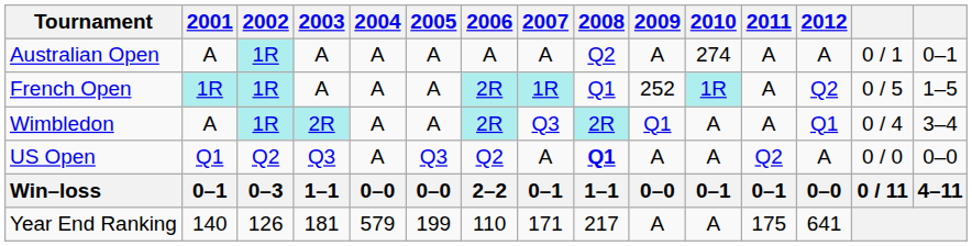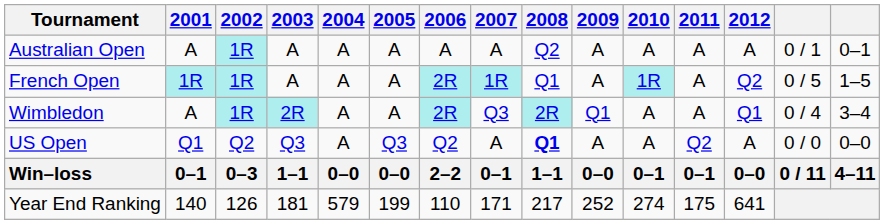 <table class=wikitable style=text-align:center;font-size:97%>
 <tr>
 <th>Tournament</th>
 <th><a href='#'>2001</a></th>
 <th><a href='#'>2002</a></th>
 <th><a href='#'>2003</a></th>
 <th><a href='#'>2004</a></th>
 <th><a href='#'>2005</a></th>
 <th><a href='#'>2006</a></th>
 <th><a href='#'>2007</a></th>
 <th><a href='#'>2008</a></th>
 <th><a href='#'>2009</a></th>
 <th><a href='#'>2010</a></th>
 <th><a href='#'>2011</a></th>
 <th><a href='#'>2012</a></th>
 <th></th>
 <th></th>
 </tr>
 <tr>
 <td align=left><a href='#'>Australian Open</a></td>
 <td>A</td>
 <td bgcolor=afeeee><a href='#'>1R</a></td>
 <td>A</td>
 <td>A</td>
 <td>A</td>
 <td>A</td>
 <td>A</td>
 <td><a href='#'>Q2</a></td>
 <td>A</td>
-<td>274</td>
+<td>A</td>
 <td>A</td>
 <td>A</td>
 <td>0 / 1</td>
 <td>0–1</td>
 </tr>
 <tr>
 <td align=left><a href='#'>French Open</a></td>
 <td bgcolor=afeeee><a href='#'>1R</a></td>
 <td bgcolor=afeeee><a href='#'>1R</a></td>
 <td>A</td>
 <td>A</td>
 <td>A</td>
 <td bgcolor=afeeee><a href='#'>2R</a></td>
 <td bgcolor=afeeee><a href='#'>1R</a></td>
 <td><a href='#'>Q1</a></td>
-<td>252</td>
+<td>A</td>
 <td bgcolor=afeeee><a href='#'>1R</a></td>
 <td>A</td>
 <td><a href='#'>Q2</a></td>
 <td>0 / 5</td>
 <td>1–5</td>
 </tr>
 <tr>
 <td align=left><a href='#'>Wimbledon</a></td>
 <td>A</td>
 <td bgcolor=afeeee><a href='#'>1R</a></td>
 <td bgcolor=afeeee><a href='#'>2R</a></td>
 <td>A</td>
 <td>A</td>
 <td bgcolor=afeeee><a href='#'>2R</a></td>
 <td><a href='#'>Q3</a></td>
 <td bgcolor=afeeee><a href='#'>2R</a></td>
 <td><a href='#'>Q1</a></td>
 <td>A</td>
 <td>A</td>
 <td><a href='#'>Q1</a></td>
 <td>0 / 4</td>
 <td>3–4</td>
 </tr>
 <tr>
 <td align=left><a href='#'>US Open</a></td>
 <td><a href='#'>Q1</a></td>
 <td><a href='#'>Q2</a></td>
 <td><a href='#'>Q3</a></td>
 <td>A</td>
 <td><a href='#'>Q3</a></td>
 <td><a href='#'>Q2</a></td>
 <td>A</td>
 <td><strong><a href='#'>Q1</a></strong></td>
 <td>A</td>
 <td>A</td>
 <td><a href='#'>Q2</a></td>
 <td>A</td>
 <td>0 / 0</td>
 <td>0–0</td>
 </tr>
 <tr>
 <th style=text-align:left>Win–loss</th>
 <th>0–1</th>
 <th>0–3</th>
 <th>1–1</th>
 <th>0–0</th>
 <th>0–0</th>
 <th>2–2</th>
 <th>0–1</th>
 <th>1–1</th>
 <th>0–0</th>
 <th>0–1</th>
 <th>0–1</th>
 <th>0–0</th>
 <th>0 / 11</th>
 <th>4–11</th>
 </tr>
 <tr>
 <td align=left>Year End Ranking</td>
 <td>140</td>
 <td>126</td>
 <td>181</td>
 <td>579</td>
 <td>199</td>
 <td>110</td>
 <td>171</td>
 <td>217</td>
-<td>A</td>
-<td>A</td>
+<td>252</td>
+<td>274</td>
 <td>175</td>
 <td>641</td>
 <th colspan=2></th>
 </tr>
 </table>
